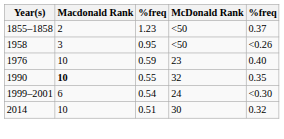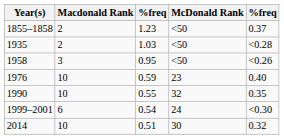 <table class="wikitable">
 <tr>
 <th>Year(s)</th>
 <th>Macdonald Rank</th>
 <th>%freq</th>
 <th>McDonald Rank</th>
 <th>%freq</th>
 </tr>
 <tr>
 <td>1855–1858</td>
 <td>2</td>
 <td>1.23</td>
 <td><50</td>
 <td>0.37</td>
+</tr>
+<tr>
+<td>1935</td>
+<td>2</td>
+<td>1.03</td>
+<td><50</td>
+<td><0.28</td>
 </tr>
 <tr>
 <td>1958</td>
 <td>3</td>
 <td>0.95</td>
 <td><50</td>
 <td><0.26</td>
 </tr>
 <tr>
 <td>1976</td>
 <td>10</td>
 <td>0.59</td>
 <td>23</td>
 <td>0.40</td>
 </tr>
 <tr>
 <td>1990</td>
-<td><strong>10</strong></td>
+<td>10</td>
 <td>0.55</td>
 <td>32</td>
 <td>0.35</td>
 </tr>
 <tr>
 <td>1999–2001</td>
 <td>6</td>
 <td>0.54</td>
 <td>24</td>
 <td><0.30</td>
 </tr>
 <tr>
 <td>2014</td>
 <td>10</td>
 <td>0.51</td>
 <td>30</td>
 <td>0.32</td>
 </tr>
 </table>
